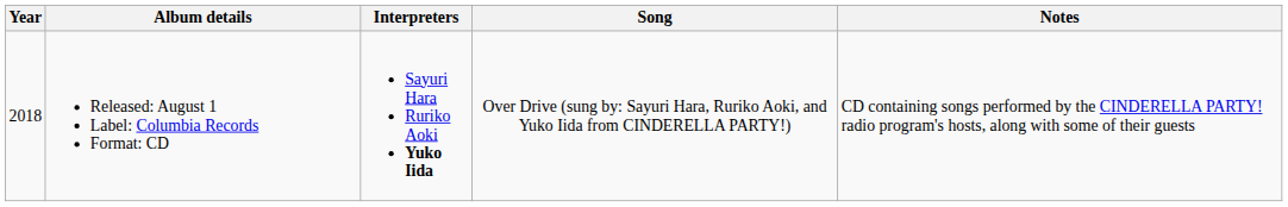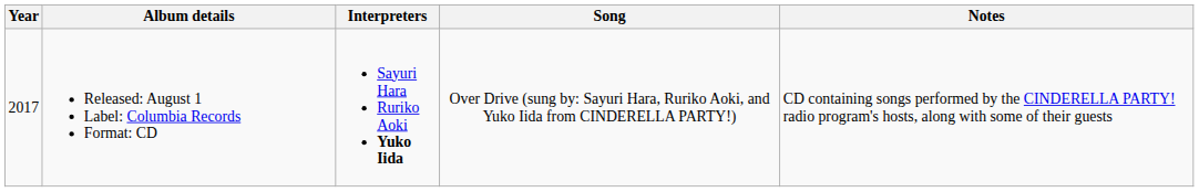 <table class="wikitable">
 <tr>
 <th>Year</th>
 <th width=300px>Album details</th>
 <th>Interpreters</th>
 <th>Song</th>
 <th>Notes</th>
 </tr>
 <tr>
-<td>2018</td>
+<td>2017</td>
 <td align="left"><br><ul><li>Released: August 1</li><li>Label: <a href='#'>Columbia Records</a></li><li>Format: CD</li></ul></td>
 <td><br><ul><li><a href='#'>Sayuri Hara</a></li><li><a href='#'>Ruriko Aoki</a></li><li><strong>Yuko Iida</strong></li></ul></td>
 <td align="center">Over Drive (sung by: Sayuri Hara, Ruriko Aoki, and Yuko Iida from CINDERELLA PARTY!)</td>
 <td>CD containing songs performed by the <a href='#'>CINDERELLA PARTY!</a> radio program's hosts, along with some of their guests</td>
 </tr>
 </table>
